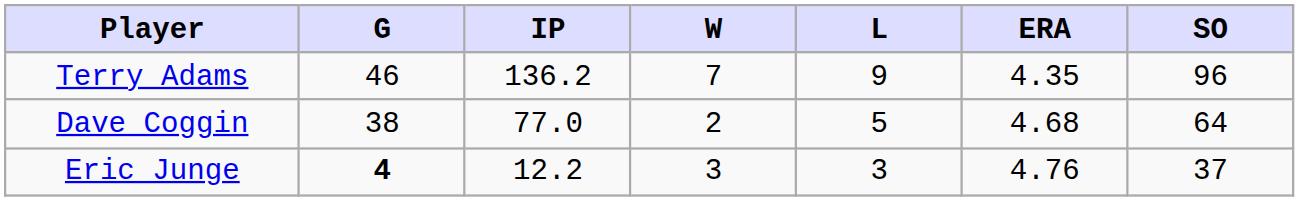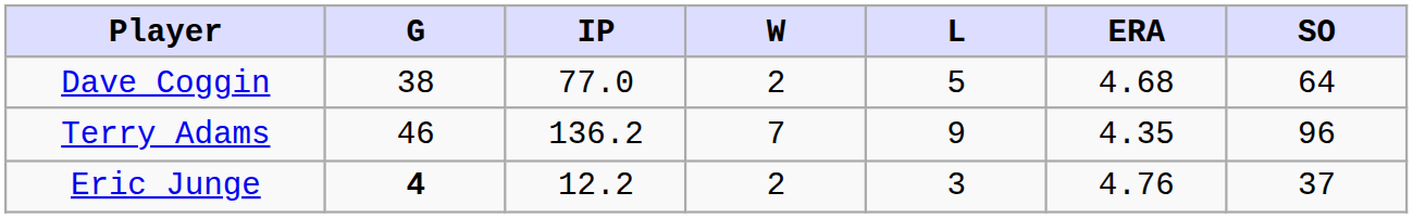 <table class="wikitable sortable">
 <tr>
 <th style="background:#ddf; width:16%;">Player</th>
 <th style="background:#ddf; width:9%;">G</th>
 <th style="background:#ddf; width:9%;">IP</th>
 <th style="background:#ddf; width:9%;">W</th>
 <th style="background:#ddf; width:9%;">L</th>
 <th style="background:#ddf; width:9%;">ERA</th>
 <th style="background:#ddf; width:9%;">SO</th>
 </tr>
 <tr align=center>
+<td><a href='#'>Dave Coggin</a></td>
+<td>38</td>
+<td>77.0</td>
+<td>2</td>
+<td>5</td>
+<td>4.68</td>
+<td>64</td>
+</tr>
+<tr align=center>
 <td><a href='#'>Terry Adams</a></td>
 <td>46</td>
 <td>136.2</td>
 <td>7</td>
 <td>9</td>
 <td>4.35</td>
 <td>96</td>
 </tr>
 <tr align=center>
-<td><a href='#'>Dave Coggin</a></td>
-<td>38</td>
-<td>77.0</td>
-<td>2</td>
-<td>5</td>
-<td>4.68</td>
-<td>64</td>
-</tr>
-<tr align=center>
 <td><a href='#'>Eric Junge</a></td>
 <td><strong>4</strong></td>
 <td>12.2</td>
-<td>3</td>
+<td>2</td>
 <td>3</td>
 <td>4.76</td>
 <td>37</td>
 </tr>
 </table>
